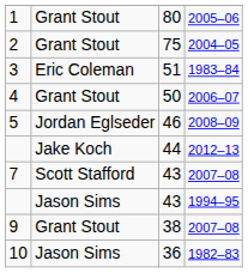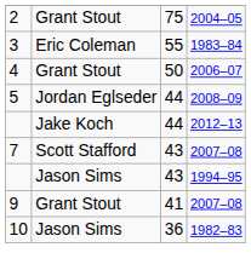 <table class="wikitable">
 <tr>
-</tr>
-<tr>
-<td>1</td>
-<td>Grant Stout</td>
-<td>80</td>
-<td style="font-size:80%;"><a href='#'>2005–06</a></td>
 </tr>
 <tr>
 <td>2</td>
 <td>Grant Stout</td>
 <td>75</td>
 <td style="font-size:80%;"><a href='#'>2004–05</a></td>
 </tr>
 <tr>
 <td>3</td>
 <td>Eric Coleman</td>
-<td>51</td>
+<td>55</td>
 <td style="font-size:80%;"><a href='#'>1983–84</a></td>
 </tr>
 <tr>
 <td>4</td>
 <td>Grant Stout</td>
 <td>50</td>
 <td style="font-size:80%;"><a href='#'>2006–07</a></td>
 </tr>
 <tr>
 <td>5</td>
 <td>Jordan Eglseder</td>
-<td>46</td>
+<td>44</td>
 <td style="font-size:80%;"><a href='#'>2008–09</a></td>
 </tr>
 <tr>
 <td></td>
 <td>Jake Koch</td>
 <td>44</td>
 <td style="font-size:80%;"><a href='#'>2012–13</a></td>
 </tr>
 <tr>
 <td>7</td>
 <td>Scott Stafford</td>
 <td>43</td>
 <td style="font-size:80%;"><a href='#'>2007–08</a></td>
 </tr>
 <tr>
 <td></td>
 <td>Jason Sims</td>
 <td>43</td>
 <td style="font-size:80%;"><a href='#'>1994–95</a></td>
 </tr>
 <tr>
 <td>9</td>
 <td>Grant Stout</td>
-<td>38</td>
+<td>41</td>
 <td style="font-size:80%;"><a href='#'>2007–08</a></td>
 </tr>
 <tr>
 <td>10</td>
 <td>Jason Sims</td>
 <td>36</td>
 <td style="font-size:80%;"><a href='#'>1982–83</a></td>
 </tr>
 </table>
